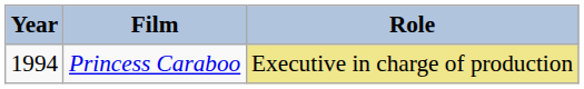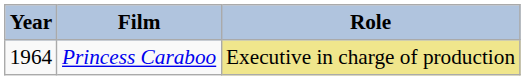 <table class="wikitable" style="font-size:95%;">
 <tr>
 <th style="background:#B0C4DE;">Year</th>
 <th style="background:#B0C4DE;">Film</th>
 <th style="background:#B0C4DE;">Role</th>
 </tr>
 <tr>
-<td>1994</td>
+<td>1964</td>
 <td><em><a href='#'>Princess Caraboo</a></em></td>
 <td style="background: khaki;">Executive in charge of production</td>
 </tr>
 </table>
